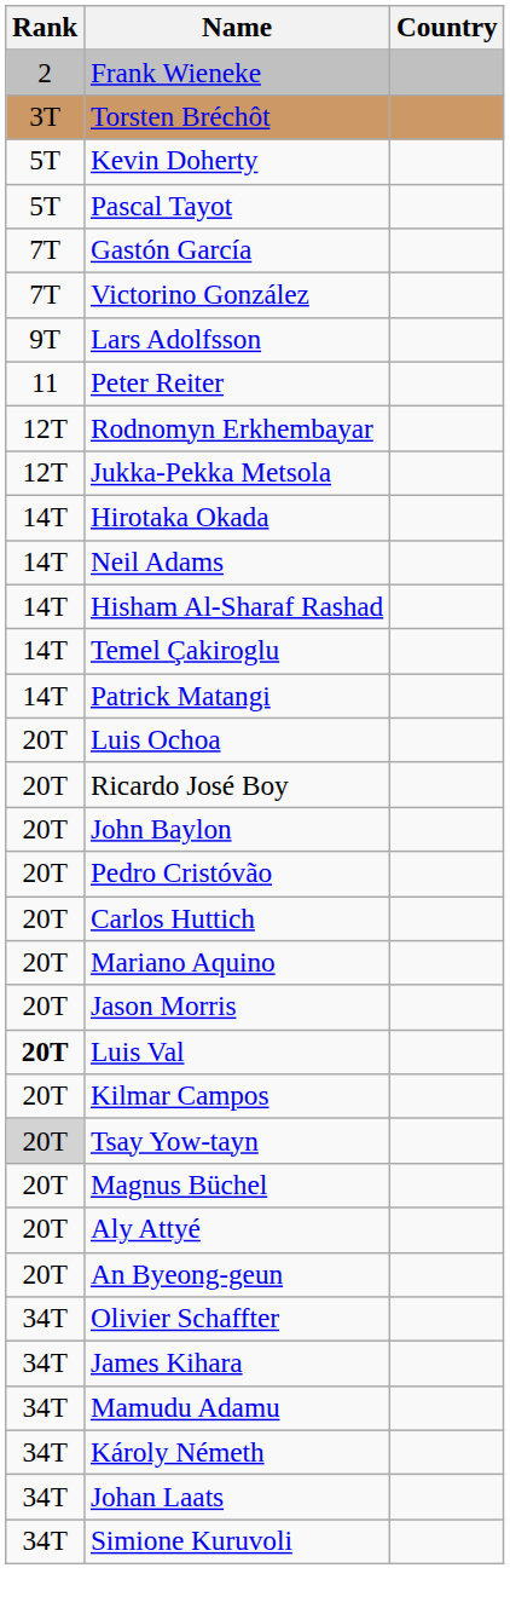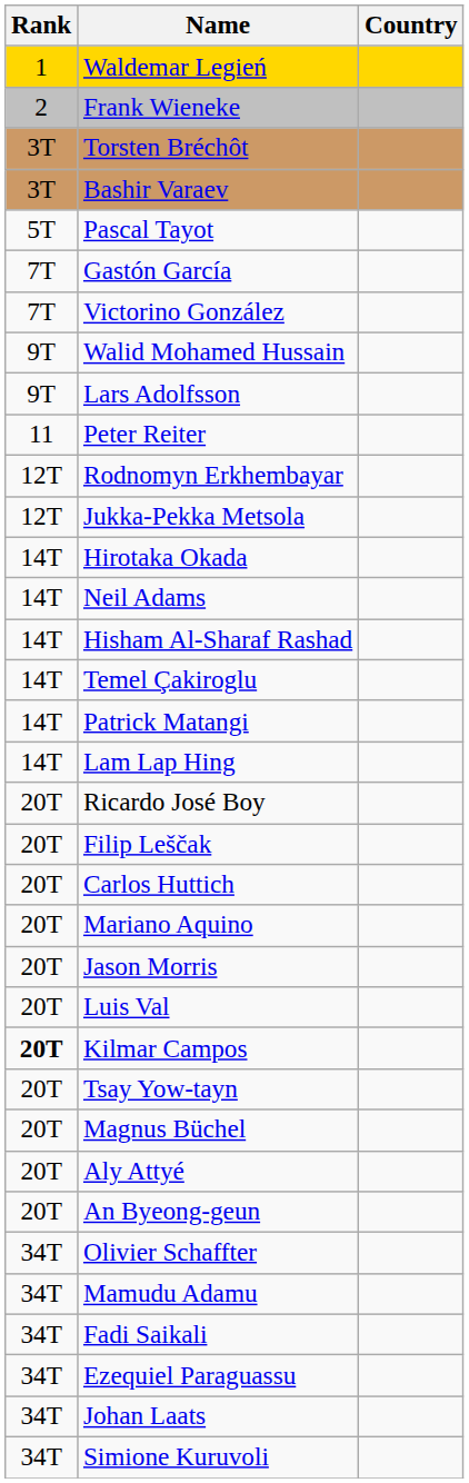 <table class="wikitable sortable" style="text-align:center">
 <tr>
 <th>Rank</th>
 <th>Name</th>
 <th>Country</th>
+</tr>
+<tr bgcolor=gold>
+<td>1</td>
+<td align="left"><a href='#'>Waldemar Legień</a></td>
+<td align="left"></td>
 </tr>
 <tr bgcolor=silver>
 <td>2</td>
 <td align="left"><a href='#'>Frank Wieneke</a></td>
 <td align="left"></td>
 </tr>
 <tr bgcolor=#CC9966>
 <td>3T</td>
 <td align="left"><a href='#'>Torsten Bréchôt</a></td>
 <td align="left"></td>
 </tr>
-<tr>
-<td>5T</td>
-<td align="left"><a href='#'>Kevin Doherty</a></td>
+<tr bgcolor=#CC9966>
+<td>3T</td>
+<td align="left"><a href='#'>Bashir Varaev</a></td>
 <td align="left"></td>
 </tr>
 <tr>
 <td>5T</td>
 <td align="left"><a href='#'>Pascal Tayot</a></td>
 <td align="left"></td>
 </tr>
 <tr>
 <td>7T</td>
 <td align="left"><a href='#'>Gastón García</a></td>
 <td align="left"></td>
 </tr>
 <tr>
 <td>7T</td>
 <td align="left"><a href='#'>Victorino González</a></td>
+<td align="left"></td>
+</tr>
+<tr>
+<td>9T</td>
+<td align="left"><a href='#'>Walid Mohamed Hussain</a></td>
 <td align="left"></td>
 </tr>
 <tr>
 <td>9T</td>
 <td align="left"><a href='#'>Lars Adolfsson</a></td>
 <td align="left"></td>
 </tr>
 <tr>
 <td>11</td>
 <td align="left"><a href='#'>Peter Reiter</a></td>
 <td align="left"></td>
 </tr>
 <tr>
 <td>12T</td>
 <td align="left"><a href='#'>Rodnomyn Erkhembayar</a></td>
 <td align="left"></td>
 </tr>
 <tr>
 <td>12T</td>
 <td align="left"><a href='#'>Jukka-Pekka Metsola</a></td>
 <td align="left"></td>
 </tr>
 <tr>
 <td>14T</td>
 <td align="left"><a href='#'>Hirotaka Okada</a></td>
 <td align="left"></td>
 </tr>
 <tr>
 <td>14T</td>
 <td align="left"><a href='#'>Neil Adams</a></td>
 <td align="left"></td>
 </tr>
 <tr>
 <td>14T</td>
 <td align="left"><a href='#'>Hisham Al-Sharaf Rashad</a></td>
 <td align="left"></td>
 </tr>
 <tr>
 <td>14T</td>
 <td align="left"><a href='#'>Temel Çakiroglu</a></td>
 <td align="left"></td>
 </tr>
 <tr>
 <td>14T</td>
 <td align="left"><a href='#'>Patrick Matangi</a></td>
 <td align="left"></td>
 </tr>
 <tr>
-<td>20T</td>
-<td align="left"><a href='#'>Luis Ochoa</a></td>
+<td>14T</td>
+<td align="left"><a href='#'>Lam Lap Hing</a></td>
 <td align="left"></td>
 </tr>
 <tr>
 <td>20T</td>
 <td align="left">Ricardo José Boy</td>
 <td align="left"></td>
 </tr>
 <tr>
 <td>20T</td>
-<td align="left"><a href='#'>John Baylon</a></td>
-<td align="left"></td>
-</tr>
-<tr>
-<td>20T</td>
-<td align="left"><a href='#'>Pedro Cristóvão</a></td>
+<td align="left"><a href='#'>Filip Leščak</a></td>
 <td align="left"></td>
 </tr>
 <tr>
 <td>20T</td>
 <td align="left"><a href='#'>Carlos Huttich</a></td>
 <td align="left"></td>
 </tr>
 <tr>
 <td>20T</td>
 <td align="left"><a href='#'>Mariano Aquino</a></td>
 <td align="left"></td>
 </tr>
 <tr>
 <td>20T</td>
 <td align="left"><a href='#'>Jason Morris</a></td>
 <td align="left"></td>
 </tr>
 <tr>
-<td><strong>20T</strong></td>
+<td>20T</td>
 <td align="left"><a href='#'>Luis Val</a></td>
 <td align="left"></td>
 </tr>
 <tr>
-<td>20T</td>
+<td><strong>20T</strong></td>
 <td align="left"><a href='#'>Kilmar Campos</a></td>
 <td align="left"></td>
 </tr>
 <tr>
-<td style="background: lightgrey;">20T</td>
+<td>20T</td>
 <td align="left"><a href='#'>Tsay Yow-tayn</a></td>
 <td align="left"></td>
 </tr>
 <tr>
 <td>20T</td>
 <td align="left"><a href='#'>Magnus Büchel</a></td>
 <td align="left"></td>
 </tr>
 <tr>
 <td>20T</td>
 <td align="left"><a href='#'>Aly Attyé</a></td>
 <td align="left"></td>
 </tr>
 <tr>
 <td>20T</td>
 <td align="left"><a href='#'>An Byeong-geun</a></td>
 <td align="left"></td>
 </tr>
 <tr>
 <td>34T</td>
 <td align="left"><a href='#'>Olivier Schaffter</a></td>
 <td align="left"></td>
 </tr>
 <tr>
 <td>34T</td>
-<td align="left"><a href='#'>James Kihara</a></td>
-<td align="left"></td>
-</tr>
-<tr>
-<td>34T</td>
 <td align="left"><a href='#'>Mamudu Adamu</a></td>
 <td align="left"></td>
 </tr>
 <tr>
 <td>34T</td>
-<td align="left"><a href='#'>Károly Németh</a></td>
+<td align="left"><a href='#'>Fadi Saikali</a></td>
+<td align="left"></td>
+</tr>
+<tr>
+<td>34T</td>
+<td align="left"><a href='#'>Ezequiel Paraguassu</a></td>
 <td align="left"></td>
 </tr>
 <tr>
 <td>34T</td>
 <td align="left"><a href='#'>Johan Laats</a></td>
 <td align="left"></td>
 </tr>
 <tr>
 <td>34T</td>
 <td align="left"><a href='#'>Simione Kuruvoli</a></td>
 <td align="left"></td>
 </tr>
 </table>
